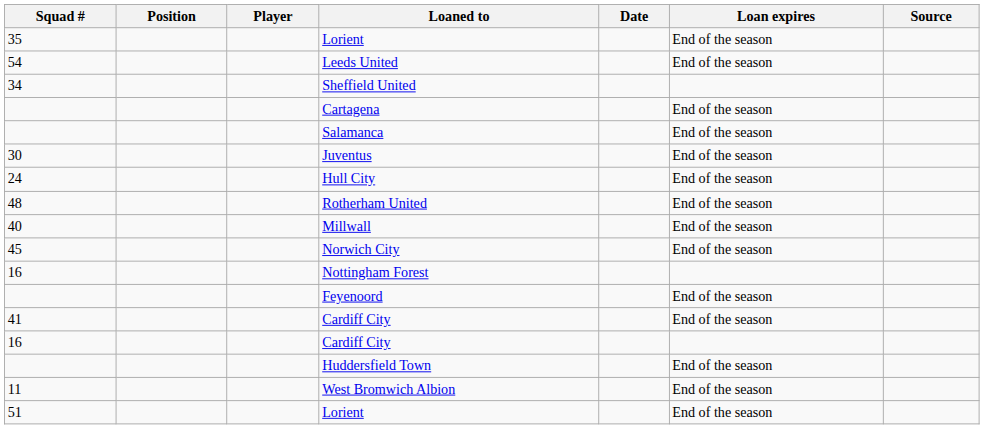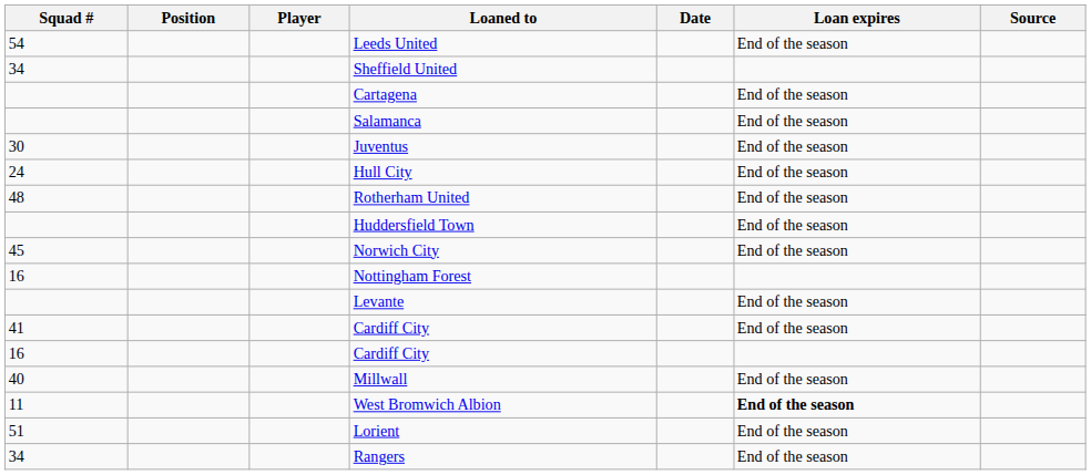 <table width=83% class="wikitable sortable" style="text-align:center; font-size:95%; text-align:left">
 <tr>
 <th>Squad #</th>
 <th>Position</th>
 <th>Player</th>
 <th>Loaned to</th>
 <th>Date</th>
 <th>Loan expires</th>
 <th>Source</th>
-</tr>
-<tr>
-<td>35</td>
-<td></td>
-<td></td>
-<td> <a href='#'>Lorient</a></td>
-<td></td>
-<td>End of the season</td>
-<td></td>
 </tr>
 <tr>
 <td>54</td>
 <td></td>
 <td></td>
 <td> <a href='#'>Leeds United</a></td>
 <td></td>
 <td>End of the season</td>
 <td></td>
 </tr>
 <tr>
 <td>34</td>
 <td></td>
 <td></td>
 <td> <a href='#'>Sheffield United</a></td>
 <td></td>
 <td></td>
 <td></td>
 </tr>
 <tr>
 <td></td>
 <td></td>
 <td></td>
 <td> <a href='#'>Cartagena</a></td>
 <td></td>
 <td>End of the season</td>
 <td></td>
 </tr>
 <tr>
 <td></td>
 <td></td>
 <td></td>
 <td> <a href='#'>Salamanca</a></td>
 <td></td>
 <td>End of the season</td>
 <td></td>
 </tr>
 <tr>
 <td>30</td>
 <td></td>
 <td></td>
 <td> <a href='#'>Juventus</a></td>
 <td></td>
 <td>End of the season</td>
 <td></td>
 </tr>
 <tr>
 <td>24</td>
 <td></td>
 <td></td>
 <td> <a href='#'>Hull City</a></td>
 <td></td>
 <td>End of the season</td>
 <td></td>
 </tr>
 <tr>
 <td>48</td>
 <td></td>
 <td></td>
 <td> <a href='#'>Rotherham United</a></td>
 <td></td>
 <td>End of the season</td>
 <td></td>
 </tr>
 <tr>
-<td>40</td>
 <td></td>
 <td></td>
-<td> <a href='#'>Millwall</a></td>
+<td></td>
+<td> <a href='#'>Huddersfield Town</a></td>
 <td></td>
 <td>End of the season</td>
 <td></td>
 </tr>
 <tr>
 <td>45</td>
 <td></td>
 <td></td>
 <td> <a href='#'>Norwich City</a></td>
 <td></td>
 <td>End of the season</td>
 <td></td>
 </tr>
 <tr>
 <td>16</td>
 <td></td>
 <td></td>
 <td> <a href='#'>Nottingham Forest</a></td>
 <td></td>
 <td></td>
 <td></td>
 </tr>
 <tr>
 <td></td>
 <td></td>
 <td></td>
-<td> <a href='#'>Feyenoord</a></td>
+<td> <a href='#'>Levante</a></td>
 <td></td>
 <td>End of the season</td>
 <td></td>
 </tr>
 <tr>
 <td>41</td>
 <td></td>
 <td></td>
 <td> <a href='#'>Cardiff City</a></td>
 <td></td>
 <td>End of the season</td>
 <td></td>
 </tr>
 <tr>
 <td>16</td>
 <td></td>
 <td></td>
 <td> <a href='#'>Cardiff City</a></td>
 <td></td>
 <td></td>
 <td></td>
 </tr>
 <tr>
+<td>40</td>
 <td></td>
 <td></td>
-<td></td>
-<td> <a href='#'>Huddersfield Town</a></td>
+<td> <a href='#'>Millwall</a></td>
 <td></td>
 <td>End of the season</td>
 <td></td>
 </tr>
 <tr>
 <td>11</td>
 <td></td>
 <td></td>
 <td> <a href='#'>West Bromwich Albion</a></td>
 <td></td>
-<td>End of the season</td>
+<td><strong>End of the season</strong></td>
 <td></td>
 </tr>
 <tr>
 <td>51</td>
 <td></td>
 <td></td>
 <td> <a href='#'>Lorient</a></td>
 <td></td>
 <td>End of the season</td>
 <td></td>
 </tr>
+<tr>
+<td>34</td>
+<td></td>
+<td></td>
+<td> <a href='#'>Rangers</a></td>
+<td></td>
+<td>End of the season</td>
+<td></td>
+</tr>
 </table>
